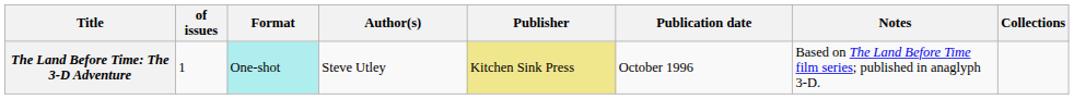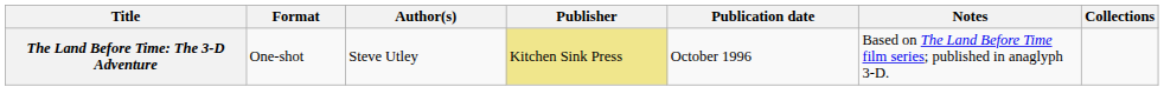 <table class="wikitable">
 <tr>
 <th>Title</th>
-<th style="width:40pt"> of issues</th>
 <th style="width:75pt">Format</th>
 <th style="width:125pt">Author(s)</th>
 <th style="width:125pt">Publisher</th>
 <th style="width:150pt">Publication date</th>
 <th style="width:175pt">Notes</th>
 <th>Collections</th>
 </tr>
 <tr>
 <th><em>The Land Before Time: The 3-D Adventure</em></th>
-<td>1</td>
-<td style="background: paleturquoise;">One-shot</td>
+<td>One-shot</td>
 <td>Steve Utley</td>
 <td style="background: khaki;">Kitchen Sink Press</td>
 <td>October 1996</td>
 <td>Based on <a href='#'><em>The Land Before Time</em> film series</a>; published in anaglyph 3-D.</td>
 <td></td>
 </tr>
 </table>
